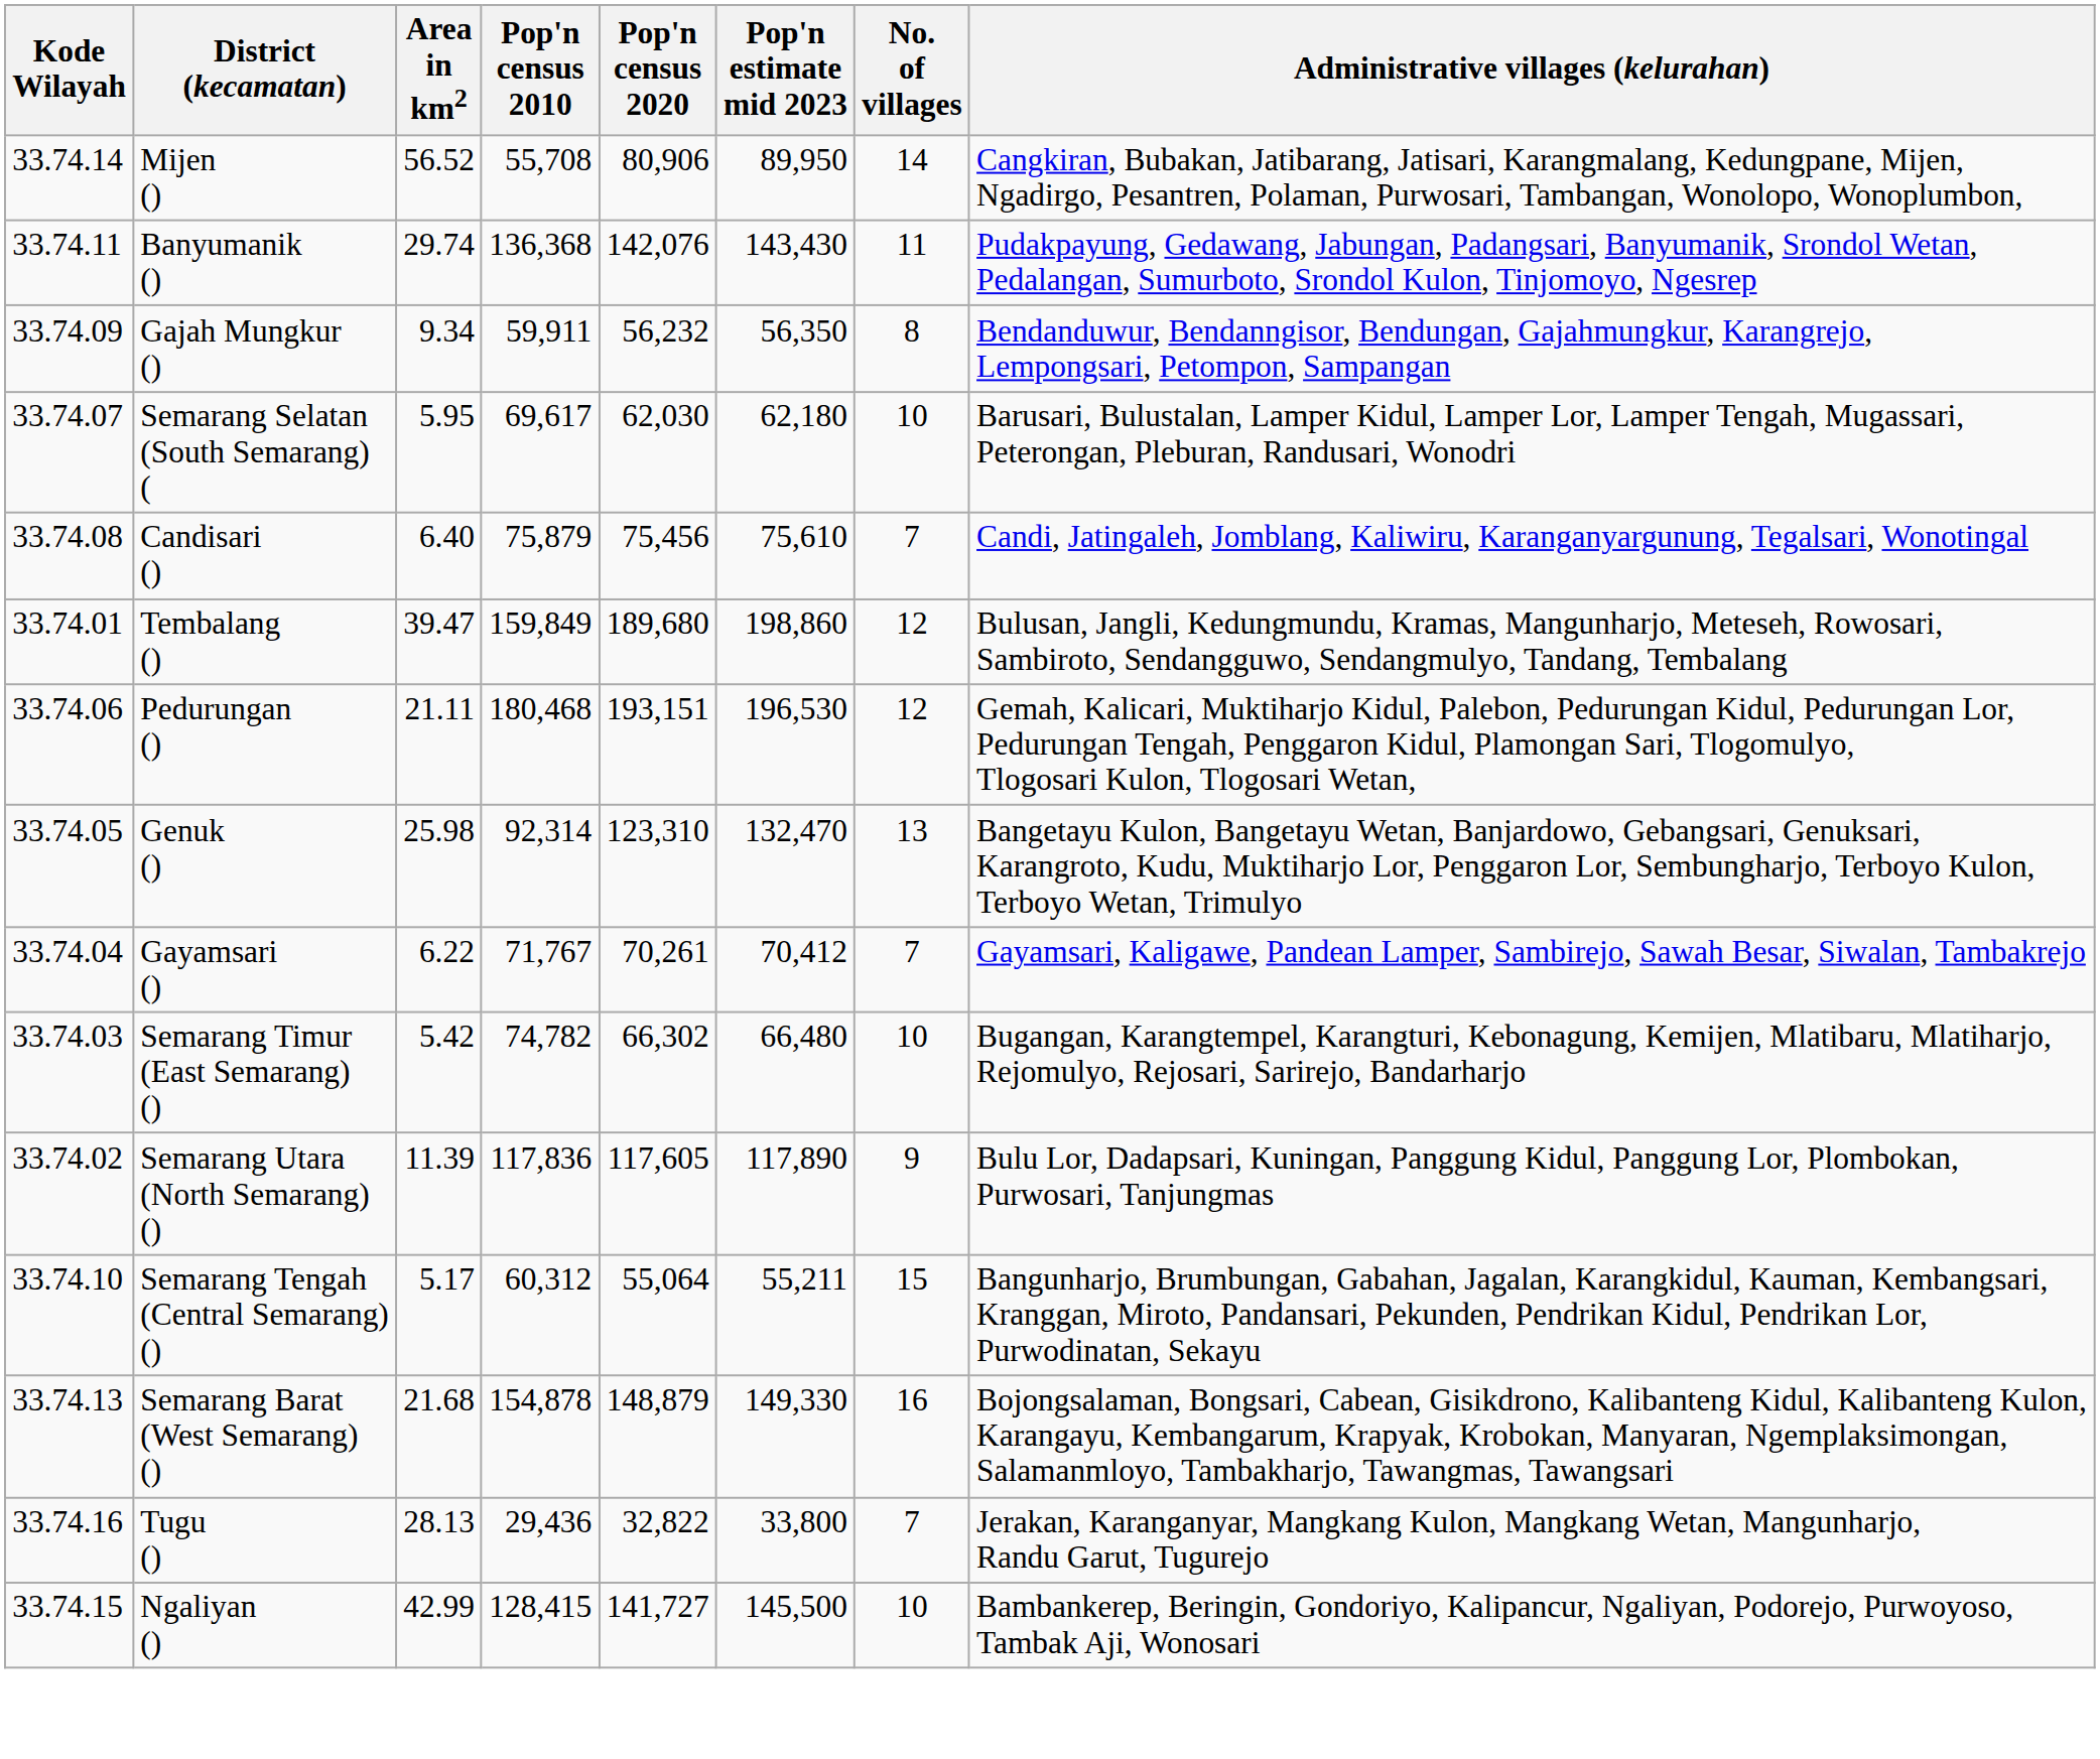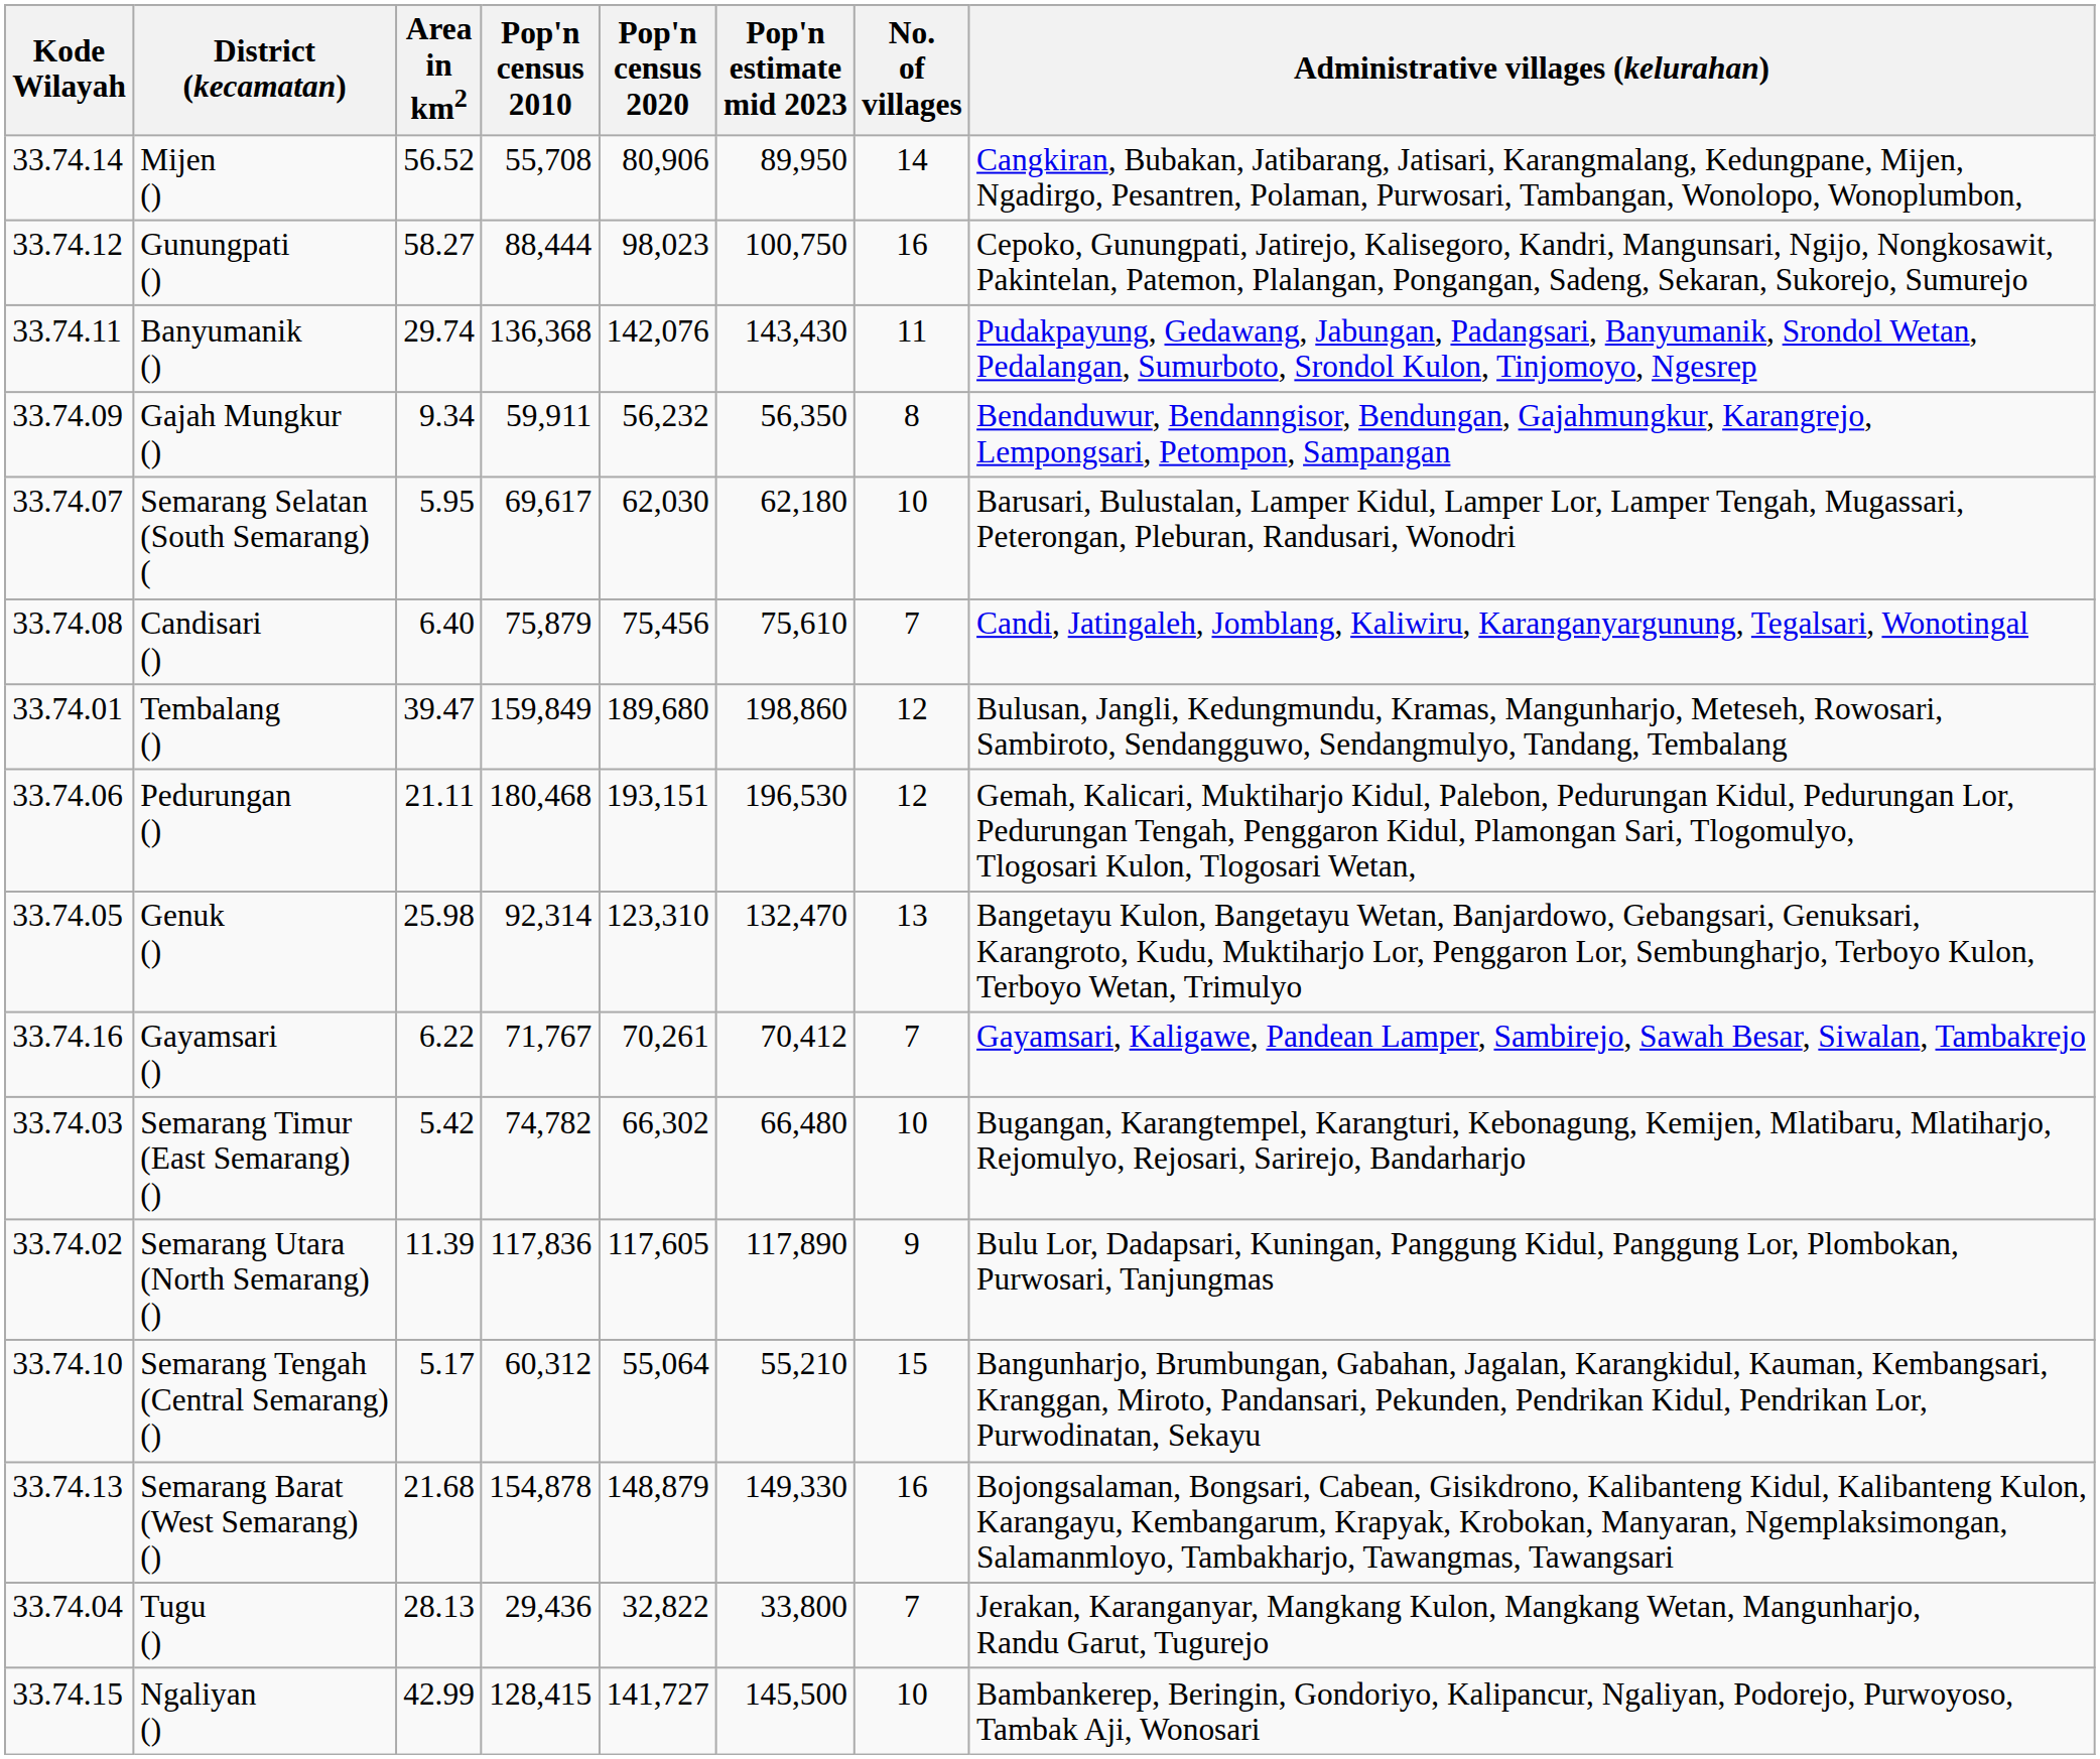 <table class="wikitable">
 <tr>
 <th>Kode <br>Wilayah</th>
 <th>District <br>(<em>kecamatan</em>)</th>
 <th>Area<br>in<br>km<sup>2</sup></th>
 <th>Pop'n<br>census<br>2010</th>
 <th>Pop'n<br>census<br>2020</th>
 <th>Pop'n<br>estimate<br>mid 2023</th>
 <th>No.<br>of<br>villages</th>
 <th>Administrative villages (<em>kelurahan</em>)</th>
 </tr>
 <tr valign="top">
 <td>33.74.14</td>
 <td>Mijen<br>()</td>
 <td align="right">56.52</td>
 <td align="right">55,708</td>
 <td align="right">80,906</td>
 <td align="right">89,950</td>
 <td align="center">14</td>
 <td><a href='#'>Cangkiran</a>, Bubakan, Jatibarang, Jatisari, Karangmalang, Kedungpane, Mijen, <br>Ngadirgo, Pesantren, Polaman, Purwosari, Tambangan, Wonolopo, Wonoplumbon,</td>
+</tr>
+<tr valign="top">
+<td>33.74.12</td>
+<td>Gunungpati<br>()</td>
+<td align="right">58.27</td>
+<td align="right">88,444</td>
+<td align="right">98,023</td>
+<td align="right">100,750</td>
+<td align="center">16</td>
+<td>Cepoko, Gunungpati, Jatirejo, Kalisegoro, Kandri, Mangunsari, Ngijo, Nongkosawit, <br>Pakintelan, Patemon, Plalangan, Pongangan, Sadeng, Sekaran, Sukorejo, Sumurejo</td>
 </tr>
 <tr valign="top">
 <td>33.74.11</td>
 <td>Banyumanik<br>()</td>
 <td align="right">29.74</td>
 <td align="right">136,368</td>
 <td align="right">142,076</td>
 <td align="right">143,430</td>
 <td align="center">11</td>
 <td><a href='#'>Pudakpayung</a>, <a href='#'>Gedawang</a>, <a href='#'>Jabungan</a>, <a href='#'>Padangsari</a>, <a href='#'>Banyumanik</a>, <a href='#'>Srondol Wetan</a>, <br><a href='#'>Pedalangan</a>, <a href='#'>Sumurboto</a>, <a href='#'>Srondol Kulon</a>, <a href='#'>Tinjomoyo</a>, <a href='#'>Ngesrep</a></td>
 </tr>
 <tr valign="top">
 <td>33.74.09</td>
 <td>Gajah Mungkur<br>()</td>
 <td align="right">9.34</td>
 <td align="right">59,911</td>
 <td align="right">56,232</td>
 <td align="right">56,350</td>
 <td align="center">8</td>
 <td><a href='#'>Bendanduwur</a>, <a href='#'>Bendanngisor</a>, <a href='#'>Bendungan</a>, <a href='#'>Gajahmungkur</a>, <a href='#'>Karangrejo</a>, <br><a href='#'>Lempongsari</a>, <a href='#'>Petompon</a>, <a href='#'>Sampangan</a></td>
 </tr>
 <tr valign="top">
 <td>33.74.07</td>
 <td>Semarang Selatan <br>(South Semarang)<br>(</td>
 <td align="right">5.95</td>
 <td align="right">69,617</td>
 <td align="right">62,030</td>
 <td align="right">62,180</td>
 <td align="center">10</td>
 <td>Barusari, Bulustalan, Lamper Kidul, Lamper Lor, Lamper Tengah, Mugassari, <br>Peterongan, Pleburan, Randusari, Wonodri</td>
 </tr>
 <tr valign="top">
 <td>33.74.08</td>
 <td>Candisari<br>()</td>
 <td align="right">6.40</td>
 <td align="right">75,879</td>
 <td align="right">75,456</td>
 <td align="right">75,610</td>
 <td align="center">7</td>
 <td><a href='#'>Candi</a>, <a href='#'>Jatingaleh</a>, <a href='#'>Jomblang</a>, <a href='#'>Kaliwiru</a>, <a href='#'>Karanganyargunung</a>, <a href='#'>Tegalsari</a>, <a href='#'>Wonotingal</a></td>
 </tr>
 <tr valign="top">
 <td>33.74.01</td>
 <td>Tembalang<br>()</td>
 <td align="right">39.47</td>
 <td align="right">159,849</td>
 <td align="right">189,680</td>
 <td align="right">198,860</td>
 <td align="center">12</td>
 <td>Bulusan, Jangli, Kedungmundu, Kramas, Mangunharjo, Meteseh, Rowosari, <br>Sambiroto, Sendangguwo, Sendangmulyo, Tandang, Tembalang</td>
 </tr>
 <tr valign="top">
 <td>33.74.06</td>
 <td>Pedurungan<br>()</td>
 <td align="right">21.11</td>
 <td align="right">180,468</td>
 <td align="right">193,151</td>
 <td align="right">196,530</td>
 <td align="center">12</td>
 <td>Gemah, Kalicari, Muktiharjo Kidul, Palebon, Pedurungan Kidul, Pedurungan Lor, <br>Pedurungan Tengah, Penggaron Kidul, Plamongan Sari, Tlogomulyo, <br>Tlogosari Kulon, Tlogosari Wetan,</td>
 </tr>
 <tr valign="top">
 <td>33.74.05</td>
 <td>Genuk<br>()</td>
 <td align="right">25.98</td>
 <td align="right">92,314</td>
 <td align="right">123,310</td>
 <td align="right">132,470</td>
 <td align="center">13</td>
 <td>Bangetayu Kulon, Bangetayu Wetan, Banjardowo, Gebangsari, Genuksari, <br>Karangroto, Kudu, Muktiharjo Lor, Penggaron Lor, Sembungharjo, Terboyo Kulon, <br>Terboyo Wetan, Trimulyo</td>
 </tr>
 <tr valign="top">
-<td>33.74.04</td>
+<td>33.74.16</td>
 <td>Gayamsari<br>()</td>
 <td align="right">6.22</td>
 <td align="right">71,767</td>
 <td align="right">70,261</td>
 <td align="right">70,412</td>
 <td align="center">7</td>
 <td><a href='#'>Gayamsari</a>, <a href='#'>Kaligawe</a>, <a href='#'>Pandean Lamper</a>, <a href='#'>Sambirejo</a>, <a href='#'>Sawah Besar</a>, <a href='#'>Siwalan</a>, <a href='#'>Tambakrejo</a></td>
 </tr>
 <tr valign="top">
 <td>33.74.03</td>
 <td>Semarang Timur <br>(East Semarang)<br>()</td>
 <td align="right">5.42</td>
 <td align="right">74,782</td>
 <td align="right">66,302</td>
 <td align="right">66,480</td>
 <td align="center">10</td>
 <td>Bugangan, Karangtempel, Karangturi, Kebonagung, Kemijen, Mlatibaru, Mlatiharjo, <br>Rejomulyo, Rejosari, Sarirejo, Bandarharjo</td>
 </tr>
 <tr valign="top">
 <td>33.74.02</td>
 <td>Semarang Utara <br>(North Semarang)<br>()</td>
 <td align="right">11.39</td>
 <td align="right">117,836</td>
 <td align="right">117,605</td>
 <td align="right">117,890</td>
 <td align="center">9</td>
 <td>Bulu Lor, Dadapsari, Kuningan, Panggung Kidul, Panggung Lor, Plombokan, <br>Purwosari, Tanjungmas</td>
 </tr>
 <tr valign="top">
 <td>33.74.10</td>
 <td>Semarang Tengah <br>(Central Semarang)<br>()</td>
 <td align="right">5.17</td>
 <td align="right">60,312</td>
 <td align="right">55,064</td>
-<td align="right">55,211</td>
+<td align="right">55,210</td>
 <td align="center">15</td>
 <td>Bangunharjo, Brumbungan, Gabahan, Jagalan, Karangkidul, Kauman, Kembangsari, <br>Kranggan, Miroto, Pandansari, Pekunden, Pendrikan Kidul, Pendrikan Lor, <br>Purwodinatan, Sekayu</td>
 </tr>
 <tr valign="top">
 <td>33.74.13</td>
 <td>Semarang Barat <br>(West Semarang)<br>()</td>
 <td align="right">21.68</td>
 <td align="right">154,878</td>
 <td align="right">148,879</td>
 <td align="right">149,330</td>
 <td align="center">16</td>
 <td>Bojongsalaman, Bongsari, Cabean, Gisikdrono, Kalibanteng Kidul, Kalibanteng Kulon, <br>Karangayu, Kembangarum, Krapyak, Krobokan, Manyaran, Ngemplaksimongan, <br>Salamanmloyo, Tambakharjo, Tawangmas, Tawangsari</td>
 </tr>
 <tr valign="top">
-<td>33.74.16</td>
+<td>33.74.04</td>
 <td>Tugu<br>()</td>
 <td align="right">28.13</td>
 <td align="right">29,436</td>
 <td align="right">32,822</td>
 <td align="right">33,800</td>
 <td align="center">7</td>
 <td>Jerakan, Karanganyar, Mangkang Kulon, Mangkang Wetan, Mangunharjo, <br>Randu Garut, Tugurejo</td>
 </tr>
 <tr valign="top">
 <td>33.74.15</td>
 <td>Ngaliyan<br>()</td>
 <td align="right">42.99</td>
 <td align="right">128,415</td>
 <td align="right">141,727</td>
 <td align="right">145,500</td>
 <td align="center">10</td>
 <td>Bambankerep, Beringin, Gondoriyo, Kalipancur, Ngaliyan, Podorejo, Purwoyoso, <br>Tambak Aji, Wonosari</td>
 </tr>
 </table>
